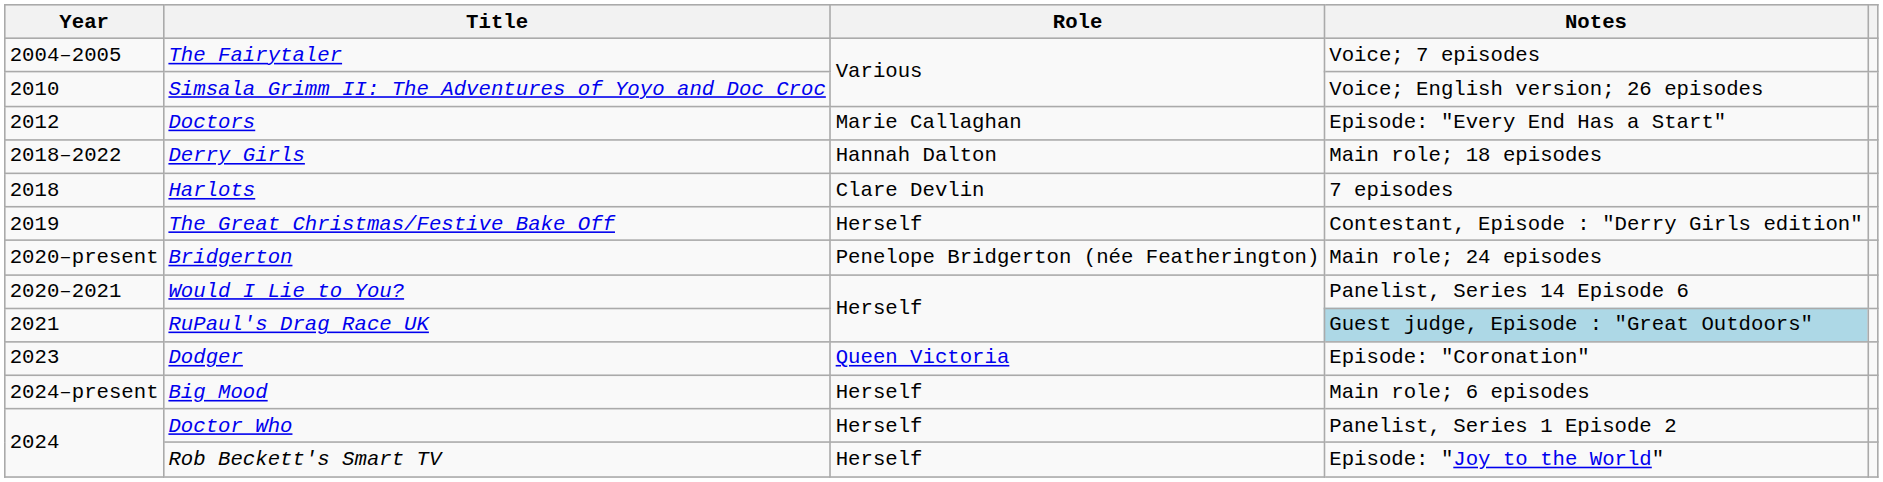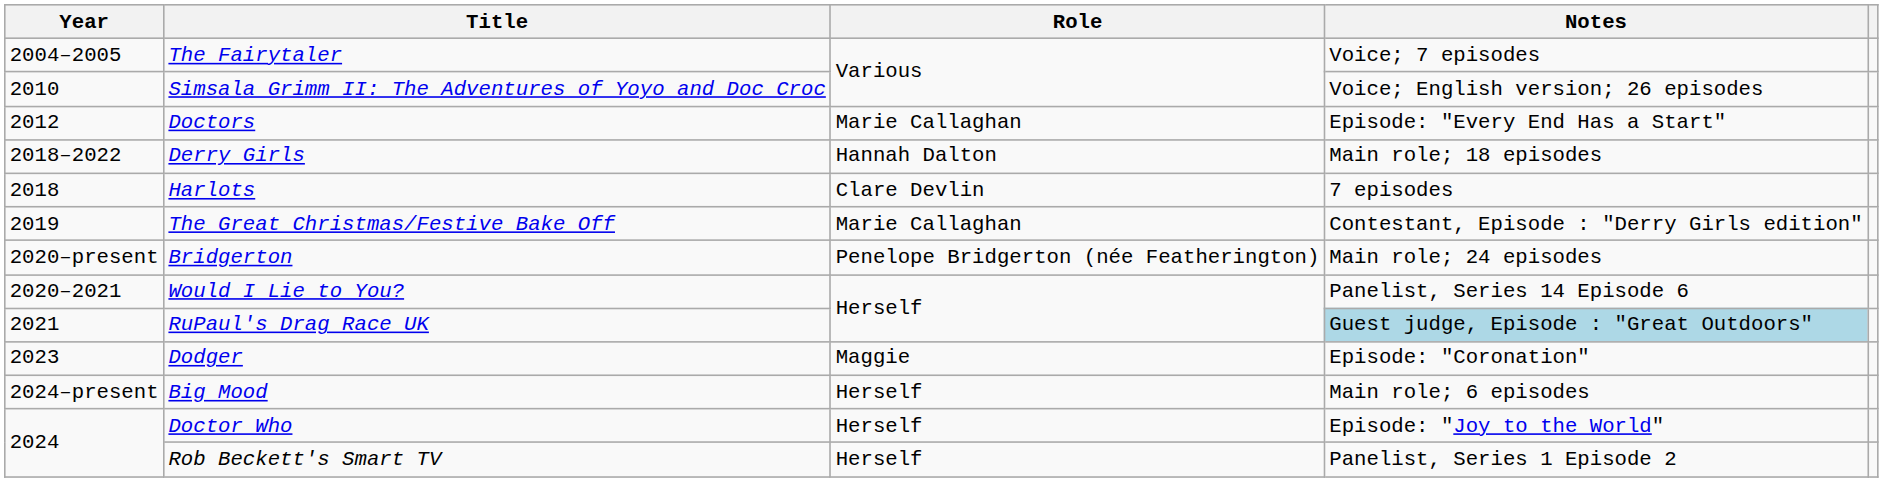 <table class="wikitable">
 <tr>
 <th>Year</th>
 <th>Title</th>
 <th>Role</th>
 <th>Notes</th>
 <th></th>
 </tr>
 <tr>
 <td>2004–2005</td>
 <td><em><a href='#'>The Fairytaler</a></em></td>
 <td rowspan="2">Various</td>
 <td>Voice; 7 episodes</td>
 <td></td>
 </tr>
 <tr>
 <td>2010</td>
 <td><em><a href='#'>Simsala Grimm II: The Adventures of Yoyo and Doc Croc</a></em></td>
 <td>Voice; English version; 26 episodes</td>
 <td></td>
 </tr>
 <tr>
 <td>2012</td>
 <td><em><a href='#'>Doctors</a></em></td>
 <td>Marie Callaghan</td>
 <td>Episode: "Every End Has a Start"</td>
 <td></td>
 </tr>
 <tr>
 <td>2018–2022</td>
 <td><em><a href='#'>Derry Girls</a></em></td>
 <td>Hannah Dalton</td>
 <td>Main role; 18 episodes</td>
 <td></td>
 </tr>
 <tr>
 <td>2018</td>
 <td><em><a href='#'>Harlots</a></em></td>
 <td>Clare Devlin</td>
 <td>7 episodes</td>
 <td></td>
 </tr>
 <tr>
 <td>2019</td>
 <td><em><a href='#'>The Great Christmas/Festive Bake Off</a></em></td>
-<td>Herself</td>
+<td>Marie Callaghan</td>
 <td>Contestant, Episode : "Derry Girls edition"</td>
 <td></td>
 </tr>
 <tr>
 <td>2020–present</td>
 <td><em><a href='#'>Bridgerton</a></em></td>
 <td>Penelope Bridgerton (née Featherington)</td>
 <td>Main role; 24 episodes</td>
 <td></td>
 </tr>
 <tr>
 <td>2020–2021</td>
 <td><em><a href='#'>Would I Lie to You?</a></em></td>
 <td rowspan="2">Herself</td>
 <td>Panelist, Series 14 Episode 6</td>
 <td></td>
 </tr>
 <tr>
 <td>2021</td>
 <td><em><a href='#'>RuPaul's Drag Race UK</a></em></td>
 <td style="background: lightblue;">Guest judge, Episode : "Great Outdoors"</td>
 <td></td>
 </tr>
 <tr>
 <td>2023</td>
 <td><em><a href='#'>Dodger</a></em></td>
-<td><a href='#'>Queen Victoria</a></td>
+<td>Maggie</td>
 <td>Episode: "Coronation"</td>
 <td></td>
 </tr>
 <tr>
 <td>2024–present</td>
 <td><em><a href='#'>Big Mood</a></em></td>
 <td>Herself</td>
 <td>Main role; 6 episodes</td>
 <td></td>
 </tr>
 <tr>
 <td rowspan="2">2024</td>
 <td><em><a href='#'>Doctor Who</a></em></td>
 <td>Herself</td>
-<td>Panelist, Series 1 Episode 2</td>
+<td>Episode: "<a href='#'>Joy to the World</a>"</td>
 <td></td>
 </tr>
 <tr>
 <td><em>Rob Beckett's Smart TV</em></td>
 <td>Herself</td>
-<td>Episode: "<a href='#'>Joy to the World</a>"</td>
+<td>Panelist, Series 1 Episode 2</td>
 <td></td>
 </tr>
 </table>
